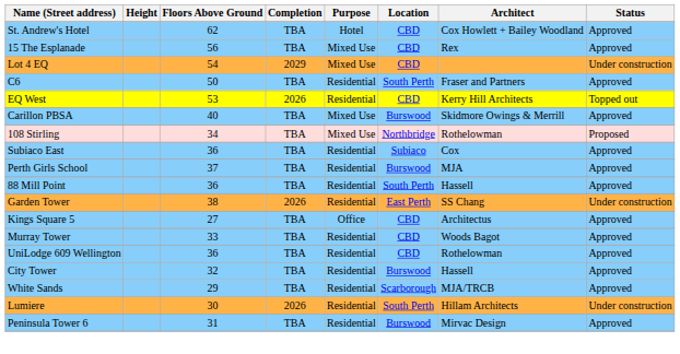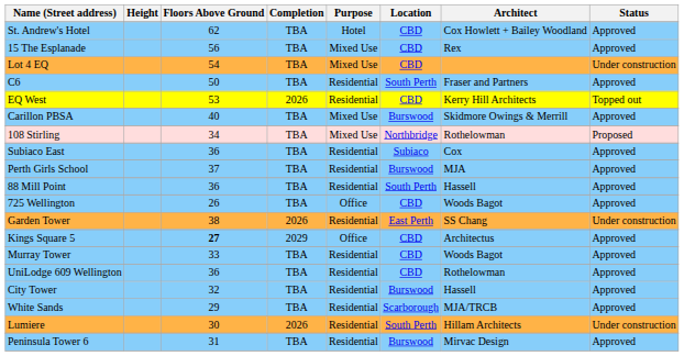 <table class="wikitable sortable" style="text-align:left; margin:auto;">
 <tr>
 <th align="center">Name (Street address)</th>
 <th align="center">Height</th>
 <th align="center">Floors Above Ground</th>
 <th align="center">Completion</th>
 <th align="center">Purpose</th>
 <th>Location</th>
 <th align="center">Architect</th>
 <th align="center">Status</th>
 </tr>
 <tr>
 </tr>
 <tr style="background:#87CEFA;">
 <td>St. Andrew's Hotel</td>
 <td align="center"></td>
 <td align="center">62</td>
 <td align="center">TBA</td>
 <td align="center">Hotel</td>
 <td align="center"><a href='#'>CBD</a></td>
 <td>Cox Howlett + Bailey Woodland</td>
 <td>Approved</td>
 </tr>
 <tr style="background:#87CEFA;">
 <td>15 The Esplanade</td>
 <td align="center"></td>
 <td align="center">56</td>
 <td align="center">TBA</td>
 <td align="center">Mixed Use</td>
 <td align="center"><a href='#'>CBD</a></td>
 <td>Rex</td>
 <td>Approved</td>
 </tr>
 <tr style="background:#FFB347;">
 <td>Lot 4 EQ</td>
 <td align="center"></td>
 <td align="center">54</td>
-<td align="center">2029</td>
+<td align="center">TBA</td>
 <td align="center">Mixed Use</td>
 <td align="center"><a href='#'>CBD</a></td>
 <td></td>
 <td>Under construction</td>
 </tr>
 <tr style="background:#87CEFA;">
 <td>C6</td>
 <td align="center"></td>
 <td align="center">50</td>
 <td align="center">TBA</td>
 <td align="center">Residential</td>
 <td align="center"><a href='#'>South Perth</a></td>
 <td>Fraser and Partners</td>
 <td>Approved</td>
 </tr>
 <tr style="background:#ffff00;">
 <td>EQ West</td>
 <td align="center"></td>
 <td align="center">53</td>
 <td align="center">2026</td>
 <td align="center">Residential</td>
 <td align="center"><a href='#'>CBD</a></td>
 <td>Kerry Hill Architects</td>
 <td>Topped out</td>
 </tr>
 <tr>
 </tr>
 <tr style="background:#87CEFA;">
 <td>Carillon PBSA</td>
 <td align="center"></td>
 <td align="center">40</td>
 <td align="center">TBA</td>
 <td align="center">Mixed Use</td>
 <td align="center"><a href='#'>Burswood</a></td>
 <td>Skidmore Owings & Merrill</td>
 <td>Approved</td>
 </tr>
 <tr>
 </tr>
 <tr style="background:#fdd;">
 <td>108 Stirling</td>
 <td align="center"></td>
 <td align="center">34</td>
 <td align="center">TBA</td>
 <td align="center">Mixed Use</td>
 <td align="center"><a href='#'>Northbridge</a></td>
 <td>Rothelowman</td>
 <td>Proposed</td>
 </tr>
 <tr>
 </tr>
 <tr style="background:#87CEFA;">
 <td>Subiaco East</td>
 <td align="center"></td>
 <td align="center">36</td>
 <td align="center">TBA</td>
 <td align="center">Residential</td>
 <td align="center"><a href='#'>Subiaco</a></td>
 <td>Cox</td>
 <td>Approved</td>
 </tr>
 <tr>
 </tr>
 <tr style="background:#87CEFA;">
 <td>Perth Girls School</td>
 <td align="center"></td>
 <td align="center">37</td>
 <td align="center">TBA</td>
 <td align="center">Residential</td>
 <td align="center"><a href='#'>Burswood</a></td>
 <td>MJA</td>
 <td>Approved</td>
 </tr>
 <tr>
 </tr>
 <tr style="background:#87CEFA;">
 <td>88 Mill Point</td>
 <td align="center"></td>
 <td align="center">36</td>
 <td align="center">TBA</td>
 <td align="center">Residential</td>
 <td align="center"><a href='#'>South Perth</a></td>
 <td>Hassell</td>
 <td>Approved</td>
 </tr>
 <tr>
 </tr>
+<tr style="background:#87CEFA;">
+<td>725 Wellington</td>
+<td align="center"></td>
+<td align="center">26</td>
+<td align="center">TBA</td>
+<td align="center">Office</td>
+<td align="center"><a href='#'>CBD</a></td>
+<td>Woods Bagot</td>
+<td>Approved</td>
+</tr>
 <tr style="background:#FFB347;">
 <td>Garden Tower</td>
 <td align="center"></td>
 <td align="center">38</td>
 <td align="center">2026</td>
 <td align="center">Residential</td>
 <td align="center"><a href='#'>East Perth</a></td>
 <td>SS Chang</td>
 <td>Under construction</td>
 </tr>
 <tr>
 </tr>
 <tr>
 </tr>
 <tr>
 </tr>
 <tr>
 </tr>
 <tr>
 </tr>
 <tr style="background:#87CEFA;">
 <td>Kings Square 5</td>
 <td align="center"></td>
-<td align="center">27</td>
-<td align="center">TBA</td>
+<td align="center"><strong>27</strong></td>
+<td align="center">2029</td>
 <td align="center">Office</td>
 <td align="center"><a href='#'>CBD</a></td>
 <td>Architectus</td>
 <td>Approved</td>
 </tr>
 <tr>
 </tr>
 <tr style="background:#87CEFA;">
 <td>Murray Tower</td>
 <td align="center"></td>
 <td align="center">33</td>
 <td align="center">TBA</td>
 <td align="center">Residential</td>
 <td align="center"><a href='#'>CBD</a></td>
 <td>Woods Bagot</td>
 <td>Approved</td>
 </tr>
 <tr>
 </tr>
 <tr style="background:#87CEFA;">
 <td>UniLodge 609 Wellington</td>
 <td align="center"></td>
 <td align="center">36</td>
 <td align="center">TBA</td>
 <td align="center">Residential</td>
 <td align="center"><a href='#'>CBD</a></td>
 <td>Rothelowman</td>
 <td>Approved</td>
 </tr>
 <tr style="background:#87CEFA;">
 <td>City Tower</td>
 <td align="center"></td>
 <td align="center">32</td>
 <td align="center">TBA</td>
 <td align="center">Residential</td>
 <td align="center"><a href='#'>Burswood</a></td>
 <td>Hassell</td>
 <td>Approved</td>
 </tr>
 <tr style="background:#87CEFA;">
 <td>White Sands</td>
 <td align="center"></td>
 <td align="center">29</td>
 <td align="center">TBA</td>
 <td align="center">Residential</td>
 <td align="center"><a href='#'>Scarborough</a></td>
 <td>MJA/TRCB</td>
 <td>Approved</td>
 </tr>
 <tr style="background:#FFB347;">
 <td>Lumiere</td>
 <td align="center"></td>
 <td align="center">30</td>
 <td align="center">2026</td>
 <td align="center">Residential</td>
 <td align="center"><a href='#'>South Perth</a></td>
 <td>Hillam Architects</td>
 <td>Under construction</td>
 </tr>
 <tr>
 </tr>
 <tr style="background:#87CEFA;">
 <td>Peninsula Tower 6</td>
 <td align="center"></td>
 <td align="center">31</td>
 <td align="center">TBA</td>
 <td align="center">Residential</td>
 <td align="center"><a href='#'>Burswood</a></td>
 <td>Mirvac Design</td>
 <td>Approved</td>
 </tr>
 <tr>
 </tr>
 </table>
